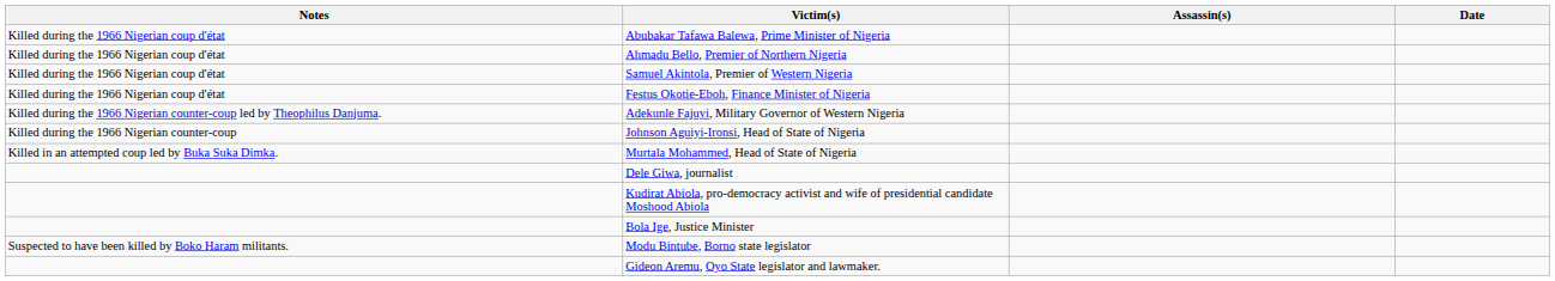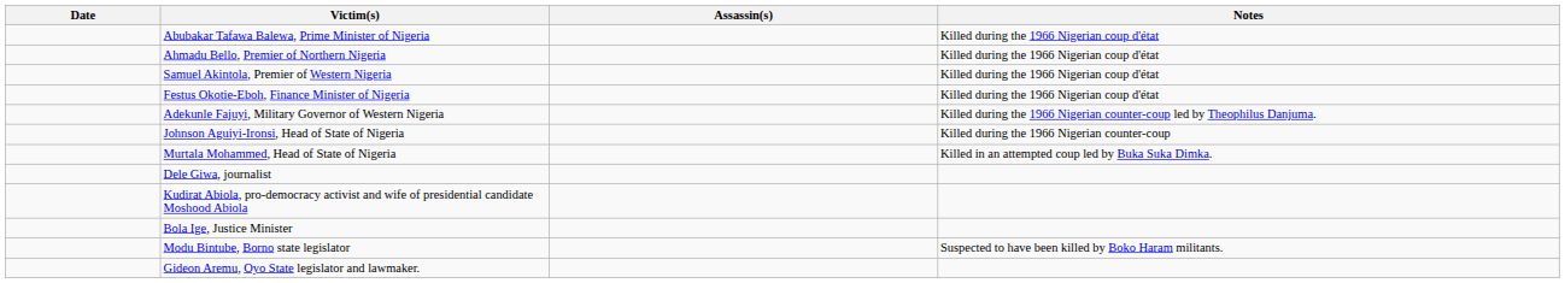 <table class="wikitable sortable" style="width:100%">
 <tr>
-<th style="width:40%">Notes</th>
+<th style="width:10%">Date</th>
 <th style="width:25%">Victim(s)</th>
 <th style="width:25%">Assassin(s)</th>
-<th style="width:10%">Date</th>
+<th style="width:40%">Notes</th>
 </tr>
 <tr>
-<td>Killed during the <a href='#'>1966 Nigerian coup d'état</a></td>
+<td></td>
 <td><a href='#'>Abubakar Tafawa Balewa</a>, <a href='#'>Prime Minister of Nigeria</a></td>
 <td></td>
-<td></td>
+<td>Killed during the <a href='#'>1966 Nigerian coup d'état</a></td>
 </tr>
 <tr>
-<td>Killed during the 1966 Nigerian coup d'état</td>
+<td></td>
 <td><a href='#'>Ahmadu Bello</a>, <a href='#'>Premier of Northern Nigeria</a></td>
 <td></td>
-<td></td>
+<td>Killed during the 1966 Nigerian coup d'état</td>
 </tr>
 <tr>
-<td>Killed during the 1966 Nigerian coup d'état</td>
+<td></td>
 <td><a href='#'>Samuel Akintola</a>, Premier of <a href='#'>Western Nigeria</a></td>
 <td></td>
-<td></td>
+<td>Killed during the 1966 Nigerian coup d'état</td>
 </tr>
 <tr>
-<td>Killed during the 1966 Nigerian coup d'état</td>
+<td></td>
 <td><a href='#'>Festus Okotie-Eboh</a>, <a href='#'>Finance Minister of Nigeria</a></td>
 <td></td>
-<td></td>
+<td>Killed during the 1966 Nigerian coup d'état</td>
 </tr>
 <tr>
-<td>Killed during the <a href='#'>1966 Nigerian counter-coup</a> led by <a href='#'>Theophilus Danjuma</a>.</td>
+<td></td>
 <td><a href='#'>Adekunle Fajuyi</a>, Military Governor of Western Nigeria</td>
 <td></td>
-<td></td>
+<td>Killed during the <a href='#'>1966 Nigerian counter-coup</a> led by <a href='#'>Theophilus Danjuma</a>.</td>
 </tr>
 <tr>
-<td>Killed during the 1966 Nigerian counter-coup</td>
+<td></td>
 <td><a href='#'>Johnson Aguiyi-Ironsi</a>, Head of State of Nigeria</td>
 <td></td>
-<td></td>
+<td>Killed during the 1966 Nigerian counter-coup</td>
 </tr>
 <tr>
-<td>Killed in an attempted coup led by <a href='#'>Buka Suka Dimka</a>.</td>
+<td></td>
 <td><a href='#'>Murtala Mohammed</a>, Head of State of Nigeria</td>
 <td></td>
-<td></td>
+<td>Killed in an attempted coup led by <a href='#'>Buka Suka Dimka</a>.</td>
 </tr>
 <tr>
 <td></td>
 <td><a href='#'>Dele Giwa</a>, journalist</td>
 <td></td>
 <td></td>
 </tr>
 <tr>
 <td></td>
 <td><a href='#'>Kudirat Abiola</a>, pro-democracy activist and wife of presidential candidate <a href='#'>Moshood Abiola</a></td>
 <td></td>
 <td></td>
 </tr>
 <tr>
 <td></td>
 <td><a href='#'>Bola Ige</a>, Justice Minister</td>
 <td></td>
 <td></td>
 </tr>
 <tr>
-<td>Suspected to have been killed by <a href='#'>Boko Haram</a> militants.</td>
+<td></td>
 <td><a href='#'>Modu Bintube</a>, <a href='#'>Borno</a> state legislator</td>
 <td></td>
-<td></td>
+<td>Suspected to have been killed by <a href='#'>Boko Haram</a> militants.</td>
 </tr>
 <tr>
 <td></td>
 <td><a href='#'>Gideon Aremu</a>, <a href='#'>Oyo State</a> legislator and lawmaker.</td>
 <td></td>
 <td></td>
 </tr>
 </table>
